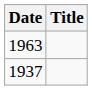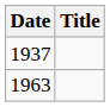 <table class="wikitable">
 <tr>
 <th>Date</th>
 <th>Title</th>
 </tr>
 <tr>
+<td>1937</td>
+<td><em></em></td>
+</tr>
+<tr>
 <td>1963</td>
 <td><em></em></td>
 </tr>
-<tr>
-<td>1937</td>
-<td><em></em></td>
-</tr>
 </table>
